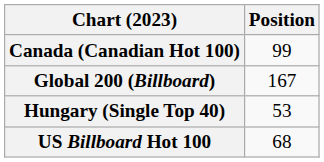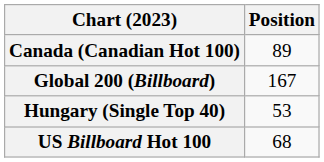 <table class="wikitable sortable plainrowheaders" style="text-align:center">
 <tr>
 <th scope="col">Chart (2023)</th>
 <th scope="col">Position</th>
 </tr>
 <tr>
 <th scope="row">Canada (Canadian Hot 100)</th>
-<td>99</td>
+<td>89</td>
 </tr>
 <tr>
 <th scope="row">Global 200 (<em>Billboard</em>)</th>
 <td>167</td>
 </tr>
 <tr>
 <th scope="row">Hungary (Single Top 40)</th>
 <td>53</td>
 </tr>
 <tr>
 <th scope="row">US <em>Billboard</em> Hot 100</th>
 <td>68</td>
 </tr>
 </table>
